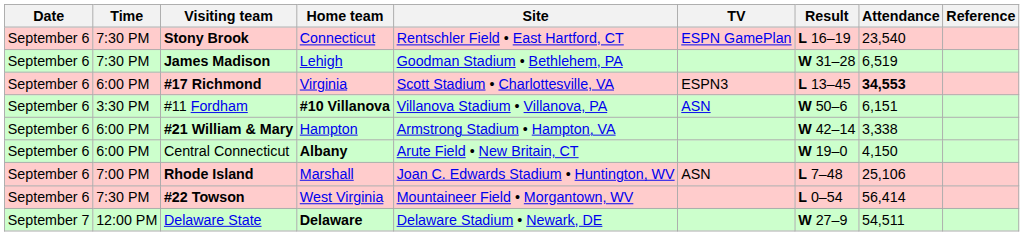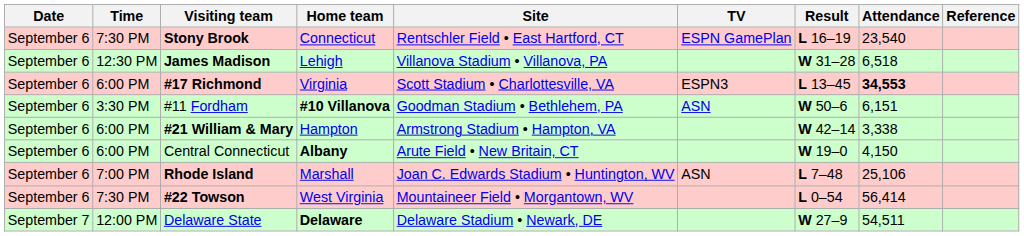 <table class="wikitable" style="font-size:95%;">
 <tr>
 <th>Date</th>
 <th>Time</th>
 <th>Visiting team</th>
 <th>Home team</th>
 <th>Site</th>
 <th>TV</th>
 <th>Result</th>
 <th>Attendance</th>
 <th class="unsortable">Reference</th>
 </tr>
 <tr bgcolor=ffcccc>
 <td>September 6</td>
 <td>7:30 PM</td>
 <td><strong>Stony Brook</strong></td>
 <td><a href='#'>Connecticut</a></td>
 <td><a href='#'>Rentschler Field</a> • <a href='#'>East Hartford, CT</a></td>
 <td><a href='#'>ESPN GamePlan</a></td>
 <td><strong>L</strong> 16–19</td>
 <td>23,540</td>
 <td></td>
 </tr>
 <tr bgcolor=ccffcc>
 <td>September 6</td>
-<td>7:30 PM</td>
+<td>12:30 PM</td>
 <td><strong>James Madison</strong></td>
 <td><a href='#'>Lehigh</a></td>
-<td><a href='#'>Goodman Stadium</a> • <a href='#'>Bethlehem, PA</a></td>
+<td><a href='#'>Villanova Stadium</a> • <a href='#'>Villanova, PA</a></td>
 <td></td>
 <td><strong>W</strong> 31–28</td>
-<td>6,519</td>
+<td>6,518</td>
 <td></td>
 </tr>
 <tr bgcolor=ffcccc>
 <td>September 6</td>
 <td>6:00 PM</td>
 <td><strong>#17 Richmond</strong></td>
 <td><a href='#'>Virginia</a></td>
 <td><a href='#'>Scott Stadium</a> • <a href='#'>Charlottesville, VA</a></td>
 <td>ESPN3</td>
 <td><strong>L</strong> 13–45</td>
 <td><strong>34,553</strong></td>
 <td></td>
 </tr>
 <tr bgcolor=ccffcc>
 <td>September 6</td>
 <td>3:30 PM</td>
 <td>#11 <a href='#'>Fordham</a></td>
 <td><strong>#10 Villanova</strong></td>
-<td><a href='#'>Villanova Stadium</a> • <a href='#'>Villanova, PA</a></td>
+<td><a href='#'>Goodman Stadium</a> • <a href='#'>Bethlehem, PA</a></td>
 <td><a href='#'>ASN</a></td>
 <td><strong>W</strong> 50–6</td>
 <td>6,151</td>
 <td></td>
 </tr>
 <tr bgcolor=ccffcc>
 <td>September 6</td>
 <td>6:00 PM</td>
 <td><strong>#21 William & Mary</strong></td>
 <td><a href='#'>Hampton</a></td>
 <td><a href='#'>Armstrong Stadium</a> • <a href='#'>Hampton, VA</a></td>
 <td></td>
 <td><strong>W</strong> 42–14</td>
 <td>3,338</td>
 <td></td>
 </tr>
 <tr bgcolor=ccffcc>
 <td>September 6</td>
 <td>6:00 PM</td>
 <td>Central Connecticut</td>
 <td><strong>Albany</strong></td>
 <td><a href='#'>Arute Field</a> • <a href='#'>New Britain, CT</a></td>
 <td></td>
 <td><strong>W</strong> 19–0</td>
 <td>4,150</td>
 <td></td>
 </tr>
 <tr bgcolor=ffcccc>
 <td>September 6</td>
 <td>7:00 PM</td>
 <td><strong>Rhode Island</strong></td>
 <td><a href='#'>Marshall</a></td>
 <td><a href='#'>Joan C. Edwards Stadium</a> • <a href='#'>Huntington, WV</a></td>
 <td>ASN</td>
 <td><strong>L</strong> 7–48</td>
 <td>25,106</td>
 <td></td>
 </tr>
 <tr bgcolor=ffcccc>
 <td>September 6</td>
 <td>7:30 PM</td>
 <td><strong>#22 Towson</strong></td>
 <td><a href='#'>West Virginia</a></td>
 <td><a href='#'>Mountaineer Field</a> • <a href='#'>Morgantown, WV</a></td>
 <td></td>
 <td><strong>L</strong> 0–54</td>
 <td>56,414</td>
 <td></td>
 </tr>
 <tr bgcolor=ccffcc>
 <td>September 7</td>
 <td>12:00 PM</td>
 <td><a href='#'>Delaware State</a></td>
 <td><strong>Delaware</strong></td>
 <td><a href='#'>Delaware Stadium</a> • <a href='#'>Newark, DE</a></td>
 <td></td>
 <td><strong>W</strong> 27–9</td>
 <td>54,511</td>
 <td></td>
 </tr>
 </table>
